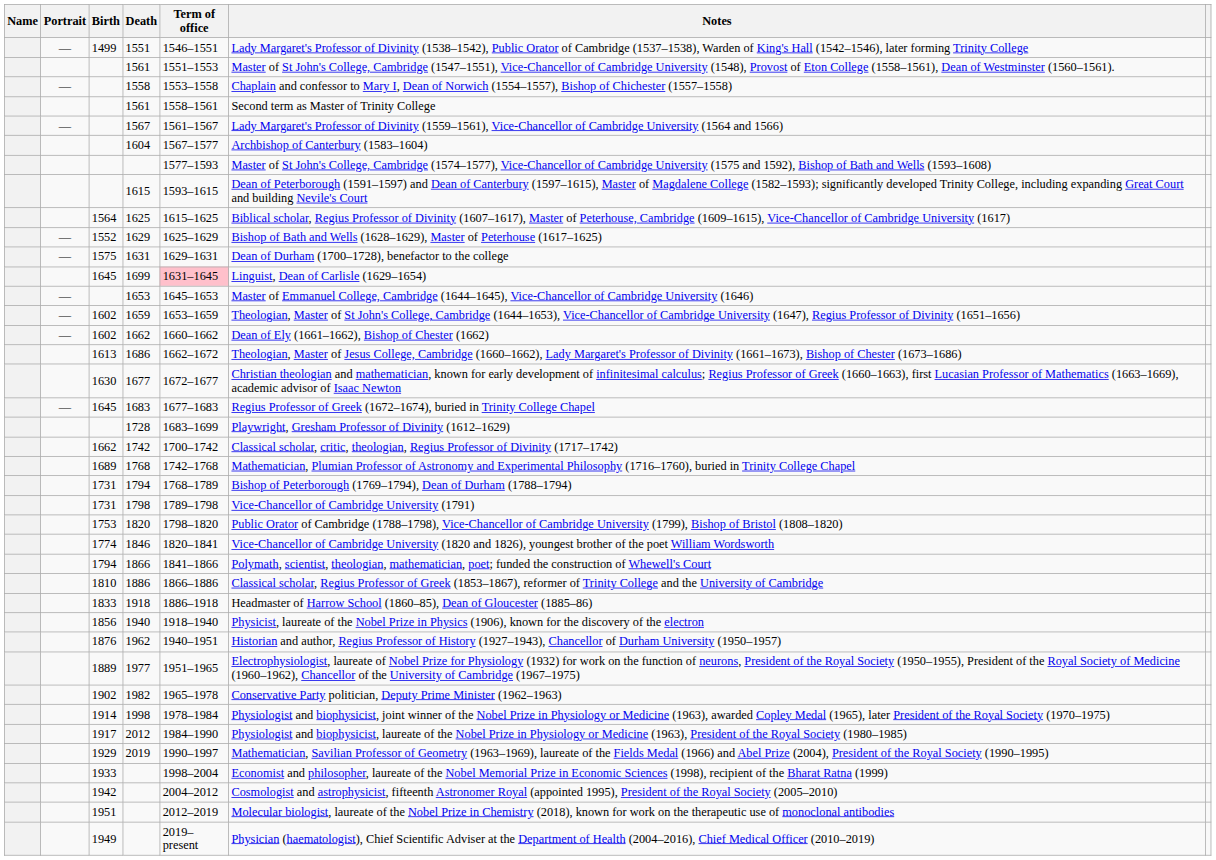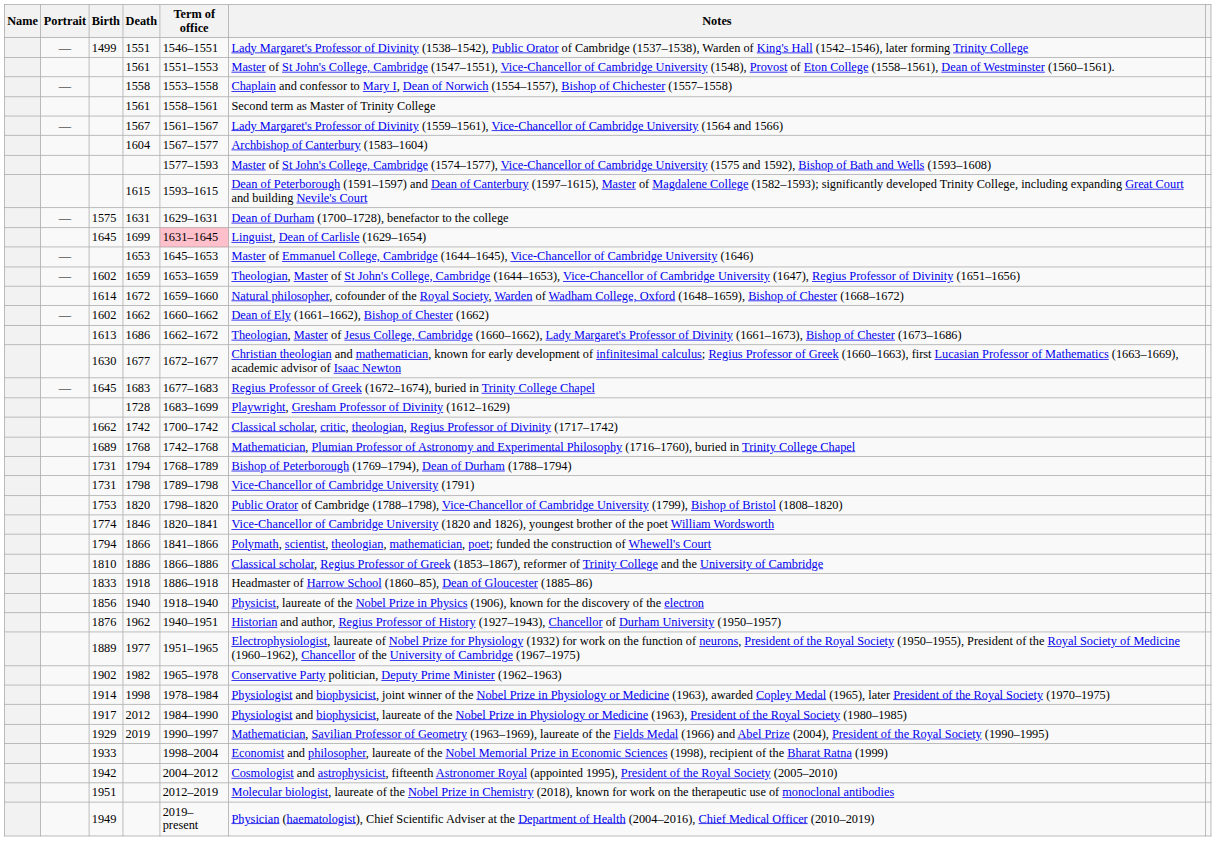 <table class="wikitable sortable">
 <tr>
 <th scope="col">Name</th>
 <th scope="col" class="unsortable">Portrait</th>
 <th scope="col">Birth</th>
 <th scope="col">Death</th>
 <th scope="col">Term of office</th>
 <th scope="col" class="unsortable">Notes</th>
 <th scope="col" class="unsortable"></th>
 </tr>
 <tr>
 <th scope="row"></th>
 <td align="center">—</td>
 <td>1499</td>
 <td>1551</td>
 <td>1546–1551</td>
 <td><a href='#'>Lady Margaret's Professor of Divinity</a> (1538–1542), <a href='#'>Public Orator</a> of Cambridge (1537–1538), Warden of <a href='#'>King's Hall</a> (1542–1546), later forming <a href='#'>Trinity College</a></td>
 <td></td>
 </tr>
 <tr>
 <th scope="row"></th>
 <td></td>
 <td></td>
 <td>1561</td>
 <td>1551–1553</td>
 <td><a href='#'>Master</a> of <a href='#'>St John's College, Cambridge</a> (1547–1551), <a href='#'>Vice-Chancellor of Cambridge University</a> (1548), <a href='#'>Provost</a> of <a href='#'>Eton College</a> (1558–1561), <a href='#'>Dean of Westminster</a> (1560–1561).</td>
 <td></td>
 </tr>
 <tr>
 <th scope="row"></th>
 <td align="center">—</td>
 <td></td>
 <td>1558</td>
 <td>1553–1558</td>
 <td><a href='#'>Chaplain</a> and confessor to <a href='#'>Mary I</a>, <a href='#'>Dean of Norwich</a> (1554–1557), <a href='#'>Bishop of Chichester</a> (1557–1558)</td>
 <td></td>
 </tr>
 <tr>
 <th scope="row"></th>
 <td></td>
 <td></td>
 <td>1561</td>
 <td>1558–1561</td>
 <td>Second term as Master of Trinity College</td>
 <td></td>
 </tr>
 <tr>
 <th scope="row"></th>
 <td align="center">—</td>
 <td></td>
 <td>1567</td>
 <td>1561–1567</td>
 <td><a href='#'>Lady Margaret's Professor of Divinity</a> (1559–1561), <a href='#'>Vice-Chancellor of Cambridge University</a> (1564 and 1566)</td>
 <td></td>
 </tr>
 <tr>
 <th scope="row"></th>
 <td></td>
 <td></td>
 <td>1604</td>
 <td>1567–1577</td>
 <td><a href='#'>Archbishop of Canterbury</a> (1583–1604)</td>
 <td></td>
 </tr>
 <tr>
 <th scope="row"></th>
 <td></td>
 <td></td>
 <td></td>
 <td>1577–1593</td>
 <td><a href='#'>Master</a> of <a href='#'>St John's College, Cambridge</a> (1574–1577), <a href='#'>Vice-Chancellor of Cambridge University</a> (1575 and 1592), <a href='#'>Bishop of Bath and Wells</a> (1593–1608)</td>
 <td></td>
 </tr>
 <tr>
 <th scope="row"></th>
 <td></td>
 <td></td>
 <td>1615</td>
 <td>1593–1615</td>
 <td><a href='#'>Dean of Peterborough</a> (1591–1597) and <a href='#'>Dean of Canterbury</a> (1597–1615), <a href='#'>Master</a> of <a href='#'>Magdalene College</a> (1582–1593); significantly developed Trinity College, including expanding <a href='#'>Great Court</a> and building <a href='#'>Nevile's Court</a></td>
 <td></td>
 </tr>
 <tr>
 <th scope="row"></th>
-<td></td>
-<td>1564</td>
-<td>1625</td>
-<td>1615–1625</td>
-<td><a href='#'>Biblical scholar</a>, <a href='#'>Regius Professor of Divinity</a> (1607–1617), <a href='#'>Master</a> of <a href='#'>Peterhouse, Cambridge</a> (1609–1615), <a href='#'>Vice-Chancellor of Cambridge University</a> (1617)</td>
-<td></td>
-</tr>
-<tr>
-<th scope="row"></th>
-<td align="center">—</td>
-<td>1552</td>
-<td>1629</td>
-<td>1625–1629</td>
-<td><a href='#'>Bishop of Bath and Wells</a> (1628–1629), <a href='#'>Master</a> of <a href='#'>Peterhouse</a> (1617–1625)</td>
-<td></td>
-</tr>
-<tr>
-<th scope="row"></th>
 <td align="center">—</td>
 <td>1575</td>
 <td>1631</td>
 <td>1629–1631</td>
 <td><a href='#'>Dean of Durham</a> (1700–1728), benefactor to the college</td>
 <td></td>
 </tr>
 <tr>
 <th scope="row"></th>
 <td></td>
 <td>1645</td>
 <td>1699</td>
 <td style="background: pink;">1631–1645</td>
 <td><a href='#'>Linguist</a>, <a href='#'>Dean of Carlisle</a> (1629–1654)</td>
 <td></td>
 </tr>
 <tr>
 <th scope="row"></th>
 <td align="center">—</td>
 <td></td>
 <td>1653</td>
 <td>1645–1653</td>
 <td><a href='#'>Master</a> of <a href='#'>Emmanuel College, Cambridge</a> (1644–1645), <a href='#'>Vice-Chancellor of Cambridge University</a> (1646)</td>
 <td></td>
 </tr>
 <tr>
 <th scope="row"></th>
 <td align="center">—</td>
 <td>1602</td>
 <td>1659</td>
 <td>1653–1659</td>
 <td><a href='#'>Theologian</a>, <a href='#'>Master</a> of <a href='#'>St John's College, Cambridge</a> (1644–1653), <a href='#'>Vice-Chancellor of Cambridge University</a> (1647), <a href='#'>Regius Professor of Divinity</a> (1651–1656)</td>
+<td></td>
+</tr>
+<tr>
+<th scope="row"></th>
+<td></td>
+<td>1614</td>
+<td>1672</td>
+<td>1659–1660</td>
+<td><a href='#'>Natural philosopher</a>, cofounder of the <a href='#'>Royal Society</a>, <a href='#'>Warden</a> of <a href='#'>Wadham College, Oxford</a> (1648–1659), <a href='#'>Bishop of Chester</a> (1668–1672)</td>
 <td></td>
 </tr>
 <tr>
 <th scope="row"></th>
 <td align="center">—</td>
 <td>1602</td>
 <td>1662</td>
 <td>1660–1662</td>
 <td><a href='#'>Dean of Ely</a> (1661–1662), <a href='#'>Bishop of Chester</a> (1662)</td>
 <td></td>
 </tr>
 <tr>
 <th scope="row"></th>
 <td></td>
 <td>1613</td>
 <td>1686</td>
 <td>1662–1672</td>
 <td><a href='#'>Theologian</a>, <a href='#'>Master</a> of <a href='#'>Jesus College, Cambridge</a> (1660–1662), <a href='#'>Lady Margaret's Professor of Divinity</a> (1661–1673), <a href='#'>Bishop of Chester</a> (1673–1686)</td>
 <td></td>
 </tr>
 <tr>
 <th scope="row"></th>
 <td></td>
 <td>1630</td>
 <td>1677</td>
 <td>1672–1677</td>
 <td><a href='#'>Christian theologian</a> and <a href='#'>mathematician</a>, known for early development of <a href='#'>infinitesimal calculus</a>; <a href='#'>Regius Professor of Greek</a> (1660–1663), first <a href='#'>Lucasian Professor of Mathematics</a> (1663–1669), academic advisor of <a href='#'>Isaac Newton</a></td>
 <td></td>
 </tr>
 <tr>
 <th scope="row"></th>
 <td align="center">—</td>
 <td>1645</td>
 <td>1683</td>
 <td>1677–1683</td>
 <td><a href='#'>Regius Professor of Greek</a> (1672–1674), buried in <a href='#'>Trinity College Chapel</a></td>
 <td></td>
 </tr>
 <tr>
 <th scope="row"></th>
 <td></td>
 <td></td>
 <td>1728</td>
 <td>1683–1699</td>
 <td><a href='#'>Playwright</a>, <a href='#'>Gresham Professor of Divinity</a> (1612–1629)</td>
 <td></td>
 </tr>
 <tr>
 <th scope="row"></th>
 <td></td>
 <td>1662</td>
 <td>1742</td>
 <td>1700–1742</td>
 <td><a href='#'>Classical scholar</a>, <a href='#'>critic</a>, <a href='#'>theologian</a>, <a href='#'>Regius Professor of Divinity</a> (1717–1742)</td>
 <td></td>
 </tr>
 <tr>
 <th scope="row"></th>
 <td></td>
 <td>1689</td>
 <td>1768</td>
 <td>1742–1768</td>
 <td><a href='#'>Mathematician</a>, <a href='#'>Plumian Professor of Astronomy and Experimental Philosophy</a> (1716–1760), buried in <a href='#'>Trinity College Chapel</a></td>
 <td></td>
 </tr>
 <tr>
 <th scope="row"></th>
 <td></td>
 <td>1731</td>
 <td>1794</td>
 <td>1768–1789</td>
 <td><a href='#'>Bishop of Peterborough</a> (1769–1794), <a href='#'>Dean of Durham</a> (1788–1794)</td>
 <td></td>
 </tr>
 <tr>
 <th scope="row"></th>
 <td></td>
 <td>1731</td>
 <td>1798</td>
 <td>1789–1798</td>
 <td><a href='#'>Vice-Chancellor of Cambridge University</a> (1791)</td>
 <td></td>
 </tr>
 <tr>
 <th scope="row"></th>
 <td></td>
 <td>1753</td>
 <td>1820</td>
 <td>1798–1820</td>
 <td><a href='#'>Public Orator</a> of Cambridge (1788–1798), <a href='#'>Vice-Chancellor of Cambridge University</a> (1799), <a href='#'>Bishop of Bristol</a> (1808–1820)</td>
 <td></td>
 </tr>
 <tr>
 <th scope="row"></th>
 <td></td>
 <td>1774</td>
 <td>1846</td>
 <td>1820–1841</td>
 <td><a href='#'>Vice-Chancellor of Cambridge University</a> (1820 and 1826), youngest brother of the poet <a href='#'>William Wordsworth</a></td>
 <td></td>
 </tr>
 <tr>
 <th scope="row"></th>
 <td></td>
 <td>1794</td>
 <td>1866</td>
 <td>1841–1866</td>
 <td><a href='#'>Polymath</a>, <a href='#'>scientist</a>, <a href='#'>theologian</a>, <a href='#'>mathematician</a>, <a href='#'>poet</a>; funded the construction of <a href='#'>Whewell's Court</a></td>
 <td></td>
 </tr>
 <tr>
 <th scope="row"></th>
 <td></td>
 <td>1810</td>
 <td>1886</td>
 <td>1866–1886</td>
 <td><a href='#'>Classical scholar</a>, <a href='#'>Regius Professor of Greek</a> (1853–1867), reformer of <a href='#'>Trinity College</a> and the <a href='#'>University of Cambridge</a></td>
 <td></td>
 </tr>
 <tr>
 <th scope="row"></th>
 <td></td>
 <td>1833</td>
 <td>1918</td>
 <td>1886–1918</td>
 <td>Headmaster of <a href='#'>Harrow School</a> (1860–85), <a href='#'>Dean of Gloucester</a> (1885–86)</td>
 <td></td>
 </tr>
 <tr>
 <th scope="row"></th>
 <td></td>
 <td>1856</td>
 <td>1940</td>
 <td>1918–1940</td>
 <td><a href='#'>Physicist</a>, laureate of the <a href='#'>Nobel Prize in Physics</a> (1906), known for the discovery of the <a href='#'>electron</a></td>
 <td></td>
 </tr>
 <tr>
 <th scope="row"></th>
 <td></td>
 <td>1876</td>
 <td>1962</td>
 <td>1940–1951</td>
 <td><a href='#'>Historian</a> and author, <a href='#'>Regius Professor of History</a> (1927–1943), <a href='#'>Chancellor</a> of <a href='#'>Durham University</a> (1950–1957)</td>
 <td></td>
 </tr>
 <tr>
 <th scope="row"></th>
 <td></td>
 <td>1889</td>
 <td>1977</td>
 <td>1951–1965</td>
 <td><a href='#'>Electrophysiologist</a>, laureate of <a href='#'>Nobel Prize for Physiology</a> (1932) for work on the function of <a href='#'>neurons</a>, <a href='#'>President of the Royal Society</a> (1950–1955), President of the <a href='#'>Royal Society of Medicine</a> (1960–1962), <a href='#'>Chancellor</a> of the <a href='#'>University of Cambridge</a> (1967–1975)</td>
 <td></td>
 </tr>
 <tr>
 <th scope="row"></th>
 <td></td>
 <td>1902</td>
 <td>1982</td>
 <td>1965–1978</td>
 <td><a href='#'>Conservative Party</a> politician, <a href='#'>Deputy Prime Minister</a> (1962–1963)</td>
 <td></td>
 </tr>
 <tr>
 <th scope="row"></th>
 <td></td>
 <td>1914</td>
 <td>1998</td>
 <td>1978–1984</td>
 <td><a href='#'>Physiologist</a> and <a href='#'>biophysicist</a>, joint winner of the <a href='#'>Nobel Prize in Physiology or Medicine</a> (1963), awarded <a href='#'>Copley Medal</a> (1965), later <a href='#'>President of the Royal Society</a> (1970–1975)</td>
 <td></td>
 </tr>
 <tr>
 <th scope="row"></th>
 <td></td>
 <td>1917</td>
 <td>2012</td>
 <td>1984–1990</td>
 <td><a href='#'>Physiologist</a> and <a href='#'>biophysicist</a>, laureate of the <a href='#'>Nobel Prize in Physiology or Medicine</a> (1963), <a href='#'>President of the Royal Society</a> (1980–1985)</td>
 <td></td>
 </tr>
 <tr>
 <th scope="row"></th>
 <td></td>
 <td>1929</td>
 <td>2019</td>
 <td>1990–1997</td>
 <td><a href='#'>Mathematician</a>, <a href='#'>Savilian Professor of Geometry</a> (1963–1969), laureate of the <a href='#'>Fields Medal</a> (1966) and <a href='#'>Abel Prize</a> (2004), <a href='#'>President of the Royal Society</a> (1990–1995)</td>
 <td></td>
 </tr>
 <tr>
 <th scope="row"></th>
 <td></td>
 <td>1933</td>
 <td></td>
 <td>1998–2004</td>
 <td><a href='#'>Economist</a> and <a href='#'>philosopher</a>, laureate of the <a href='#'>Nobel Memorial Prize in Economic Sciences</a> (1998), recipient of the <a href='#'>Bharat Ratna</a> (1999)</td>
 <td></td>
 </tr>
 <tr>
 <th scope="row"></th>
 <td></td>
 <td>1942</td>
 <td></td>
 <td>2004–2012</td>
 <td><a href='#'>Cosmologist</a> and <a href='#'>astrophysicist</a>, fifteenth <a href='#'>Astronomer Royal</a> (appointed 1995), <a href='#'>President of the Royal Society</a> (2005–2010)</td>
 <td></td>
 </tr>
 <tr>
 <th scope="row"></th>
 <td></td>
 <td>1951</td>
 <td></td>
 <td>2012–2019</td>
 <td><a href='#'>Molecular biologist</a>, laureate of the <a href='#'>Nobel Prize in Chemistry</a> (2018), known for work on the therapeutic use of <a href='#'>monoclonal antibodies</a></td>
 <td></td>
 </tr>
 <tr>
 <th scope="row"></th>
 <td></td>
 <td>1949</td>
 <td></td>
 <td>2019–present</td>
 <td><a href='#'>Physician</a> (<a href='#'>haematologist</a>), Chief Scientific Adviser at the <a href='#'>Department of Health</a> (2004–2016), <a href='#'>Chief Medical Officer</a> (2010–2019)</td>
 <td></td>
 </tr>
 </table>
